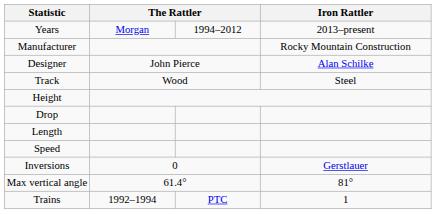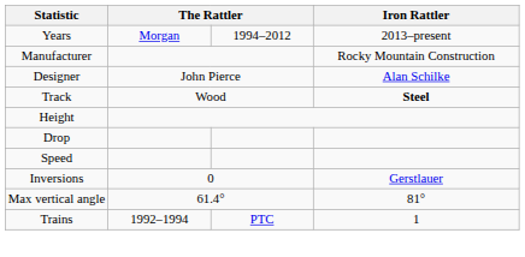 <table class="wikitable" style="text-align:center;">
 <tr>
 <th width="20%">Statistic</th>
 <th width="40%" colspan="2">The Rattler</th>
 <th width="40%">Iron Rattler</th>
 </tr>
 <tr>
 <td>Years</td>
 <td><a href='#'>Morgan</a></td>
 <td width="20%">1994–2012</td>
 <td>2013–present</td>
 </tr>
 <tr>
 <td>Manufacturer</td>
 <td colspan="2"></td>
 <td>Rocky Mountain Construction</td>
 </tr>
 <tr>
 <td>Designer</td>
 <td colspan="2">John Pierce</td>
 <td><a href='#'>Alan Schilke</a></td>
 </tr>
 <tr>
 <td>Track</td>
 <td colspan="2">Wood</td>
-<td>Steel</td>
+<td><strong>Steel</strong></td>
 </tr>
 <tr>
 <td>Height</td>
 <td colspan="3"></td>
 </tr>
 <tr>
 <td>Drop</td>
-<td></td>
-<td></td>
-<td></td>
-</tr>
-<tr>
-<td>Length</td>
 <td></td>
 <td></td>
 <td></td>
 </tr>
 <tr>
 <td>Speed</td>
 <td></td>
 <td></td>
 <td></td>
 </tr>
 <tr>
 <td>Inversions</td>
 <td colspan="2">0</td>
 <td><a href='#'>Gerstlauer</a></td>
 </tr>
 <tr>
 <td>Max vertical angle</td>
 <td colspan="2">61.4°</td>
 <td>81°</td>
 </tr>
 <tr>
 <td>Trains</td>
 <td width="20%">1992–1994</td>
 <td><a href='#'>PTC</a></td>
 <td>1</td>
 </tr>
 </table>
